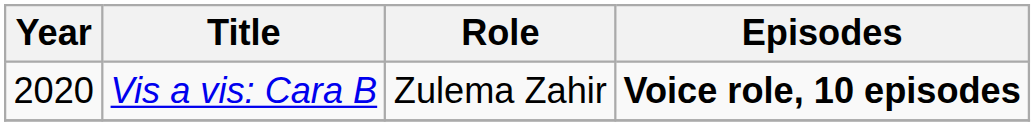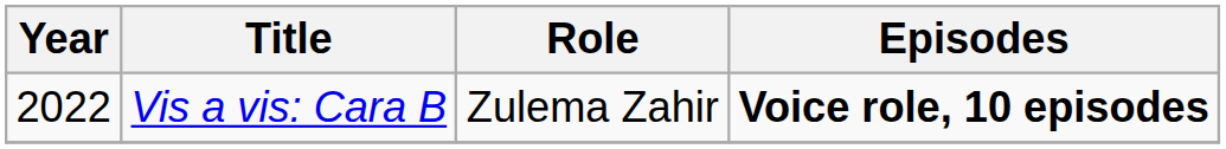 <table class="wikitable">
 <tr>
 <th>Year</th>
 <th>Title</th>
 <th>Role</th>
 <th>Episodes</th>
 </tr>
 <tr>
-<td>2020</td>
+<td>2022</td>
 <td><em><a href='#'>Vis a vis: Cara B</a></em></td>
 <td>Zulema Zahir</td>
 <td><strong>Voice role, 10 episodes</strong></td>
 </tr>
 <tr>
 </tr>
 </table>
